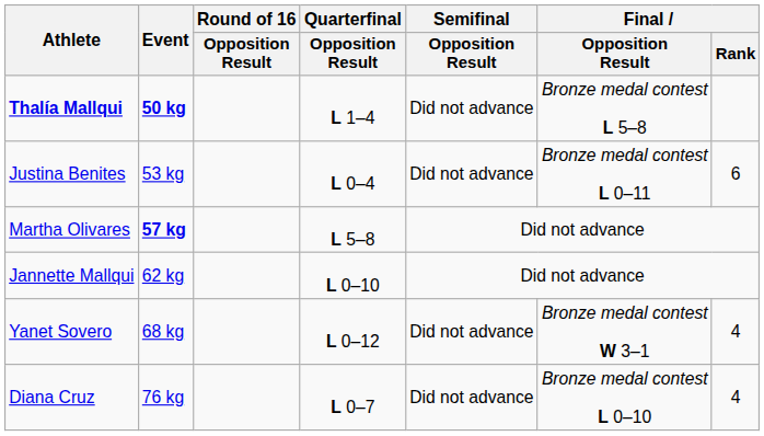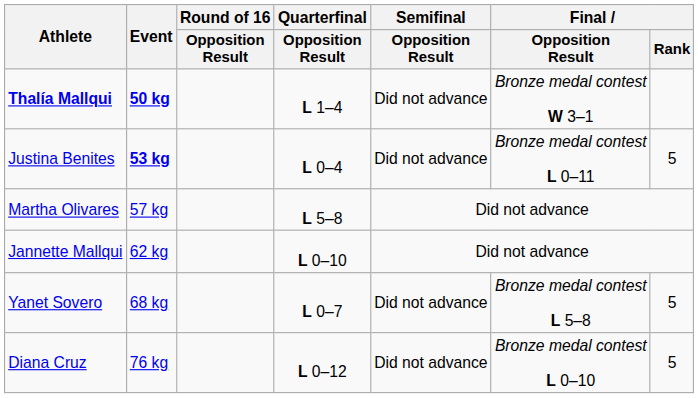 <table class=wikitable style=font-size:90%;text-align:center>
 <tr>
 <th rowspan=2>Athlete</th>
 <th rowspan=2>Event</th>
 <th>Round of 16</th>
 <th>Quarterfinal</th>
 <th>Semifinal</th>
 <th colspan=2>Final / </th>
 </tr>
 <tr style=font-size:95%>
 <th>Opposition<br>Result</th>
 <th>Opposition<br>Result</th>
 <th>Opposition<br>Result</th>
 <th>Opposition<br>Result</th>
 <th>Rank</th>
 </tr>
 <tr>
 <td align=left><strong><a href='#'>Thalía Mallqui</a></strong></td>
 <td align=left><strong><a href='#'>50 kg</a></strong></td>
 <td></td>
 <td><br><strong>L</strong> 1–4</td>
 <td>Did not advance</td>
-<td><em>Bronze medal contest</em><br><br><strong>L</strong> 5–8</td>
+<td><em>Bronze medal contest</em><br><br><strong>W</strong> 3–1</td>
 <td></td>
 </tr>
 <tr>
 <td align=left><a href='#'>Justina Benites</a></td>
-<td align=left><a href='#'>53 kg</a></td>
+<td align=left><strong><a href='#'>53 kg</a></strong></td>
 <td></td>
 <td><br><strong>L</strong> 0–4</td>
 <td>Did not advance</td>
 <td><em>Bronze medal contest</em><br><br><strong>L</strong> 0–11</td>
-<td>6</td>
+<td>5</td>
 </tr>
 <tr>
 <td align=left><a href='#'>Martha Olivares</a></td>
-<td align=left><strong><a href='#'>57 kg</a></strong></td>
+<td align=left><a href='#'>57 kg</a></td>
 <td></td>
 <td><br><strong>L</strong> 5–8</td>
 <td colspan=3>Did not advance</td>
 </tr>
 <tr>
 <td align=left><a href='#'>Jannette Mallqui</a></td>
 <td align=left><a href='#'>62 kg</a></td>
 <td></td>
 <td><br><strong>L</strong> 0–10</td>
 <td colspan=3>Did not advance</td>
 </tr>
 <tr>
 <td align=left><a href='#'>Yanet Sovero</a></td>
 <td align=left><a href='#'>68 kg</a></td>
 <td></td>
-<td><br><strong>L</strong> 0–12</td>
+<td><br><strong>L</strong> 0–7</td>
 <td>Did not advance</td>
-<td><em>Bronze medal contest</em><br><br><strong>W</strong> 3–1</td>
-<td>4</td>
+<td><em>Bronze medal contest</em><br><br><strong>L</strong> 5–8</td>
+<td>5</td>
 </tr>
 <tr>
 <td align=left><a href='#'>Diana Cruz</a></td>
 <td align=left><a href='#'>76 kg</a></td>
 <td></td>
-<td><br><strong>L</strong> 0–7</td>
+<td><br><strong>L</strong> 0–12</td>
 <td>Did not advance</td>
 <td><em>Bronze medal contest</em><br><br><strong>L</strong> 0–10</td>
-<td>4</td>
+<td>5</td>
 </tr>
 </table>
